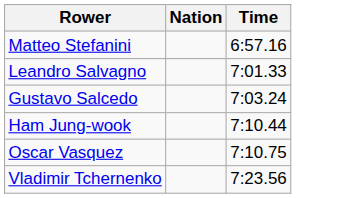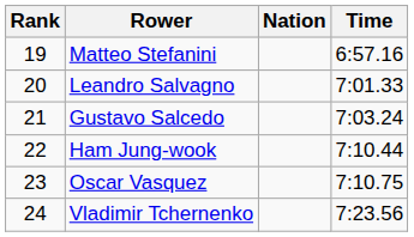 <table class="wikitable sortable" style="text-align:center">
 <tr>
+<th>Rank</th>
 <th>Rower</th>
 <th>Nation</th>
 <th>Time</th>
 </tr>
 <tr>
+<td>19</td>
 <td align=left><a href='#'>Matteo Stefanini</a></td>
 <td align=left></td>
 <td>6:57.16</td>
 </tr>
 <tr>
+<td>20</td>
 <td align=left><a href='#'>Leandro Salvagno</a></td>
 <td align=left></td>
 <td>7:01.33</td>
 </tr>
 <tr>
+<td>21</td>
 <td align=left><a href='#'>Gustavo Salcedo</a></td>
 <td align=left></td>
 <td>7:03.24</td>
 </tr>
 <tr>
+<td>22</td>
 <td align=left><a href='#'>Ham Jung-wook</a></td>
 <td align=left></td>
 <td>7:10.44</td>
 </tr>
 <tr>
+<td>23</td>
 <td align=left><a href='#'>Oscar Vasquez</a></td>
 <td align=left></td>
 <td>7:10.75</td>
 </tr>
 <tr>
+<td>24</td>
 <td align=left><a href='#'>Vladimir Tchernenko</a></td>
 <td align=left></td>
 <td>7:23.56</td>
 </tr>
 </table>
